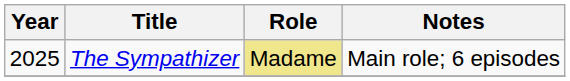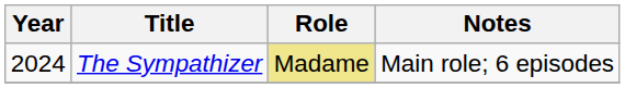 <table class="wikitable sortable">
 <tr>
 <th>Year</th>
 <th>Title</th>
 <th>Role</th>
 <th class="unsortable">Notes</th>
 </tr>
 <tr>
-<td>2025</td>
+<td>2024</td>
 <td><em><a href='#'>The Sympathizer</a></em></td>
 <td style="background: khaki;">Madame</td>
 <td>Main role; 6 episodes</td>
 </tr>
 <tr>
 </tr>
 </table>
